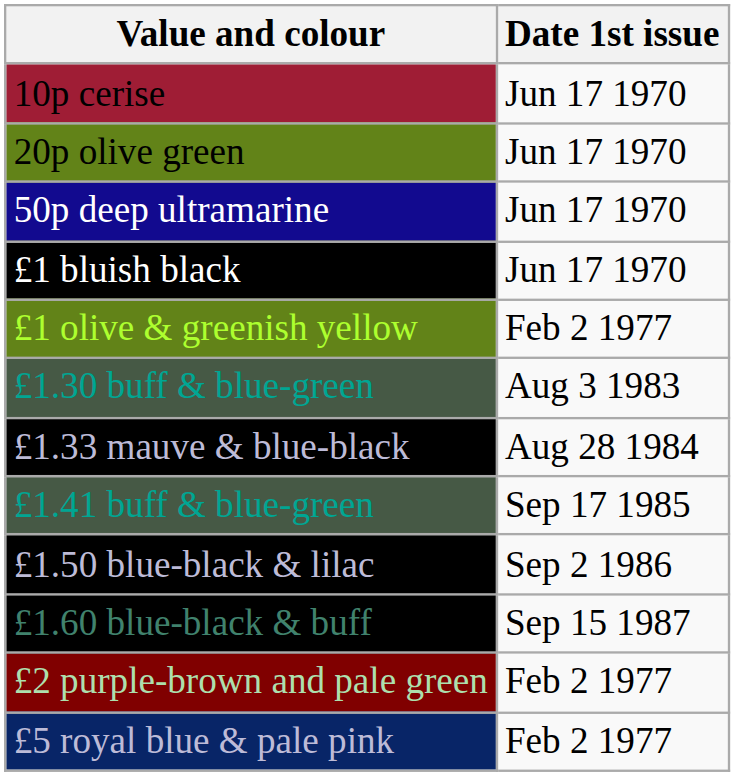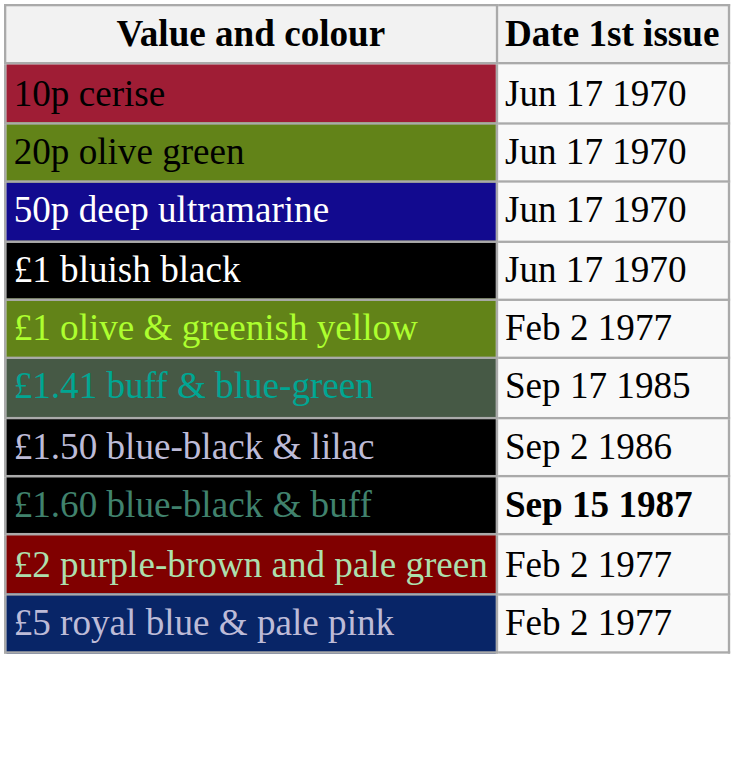 <table class="wikitable">
 <tr>
 <th>Value and colour</th>
 <th>Date 1st issue</th>
 </tr>
 <tr>
 <td bgcolor="#9F1D35">10p cerise</td>
 <td>Jun 17 1970</td>
 </tr>
 <tr>
 <td bgcolor="#628318">20p olive green</td>
 <td>Jun 17 1970</td>
 </tr>
 <tr>
 <td style="color:#ffffff" bgcolor="#120A8F">50p deep ultramarine</td>
 <td>Jun 17 1970</td>
 </tr>
 <tr>
 <td style="color:#ffffff" bgcolor="#000000">£1 bluish black</td>
 <td>Jun 17 1970</td>
 </tr>
 <tr>
 <td style="color:#ADFF2F" bgcolor="#628318">£1 olive & greenish yellow</td>
 <td>Feb 2 1977</td>
 </tr>
 <tr>
-<td style="color:#00A693" bgcolor="#465945">£1.30 buff & blue-green</td>
-<td>Aug 3 1983</td>
-</tr>
-<tr>
-<td style="color:#BDBBD7" bgcolor="#000000">£1.33 mauve & blue-black</td>
-<td>Aug 28 1984</td>
-</tr>
-<tr>
 <td style="color:#00A693" bgcolor="#465945">£1.41 buff & blue-green</td>
 <td>Sep 17 1985</td>
 </tr>
 <tr>
 <td style="color:#BDBBD7" bgcolor="#000000">£1.50 blue-black & lilac</td>
 <td>Sep 2 1986</td>
 </tr>
 <tr>
 <td style="color:#40826D" bgcolor="#000000">£1.60 blue-black & buff</td>
-<td>Sep 15 1987</td>
+<td><strong>Sep 15 1987</strong></td>
 </tr>
 <tr>
 <td style="color:#ADDFAD" bgcolor="#800000">£2 purple-brown and pale green</td>
 <td>Feb 2 1977</td>
 </tr>
 <tr>
 <td style="color:#BDBBD7" bgcolor="#082567">£5 royal blue & pale pink</td>
 <td>Feb 2 1977</td>
 </tr>
 </table>
